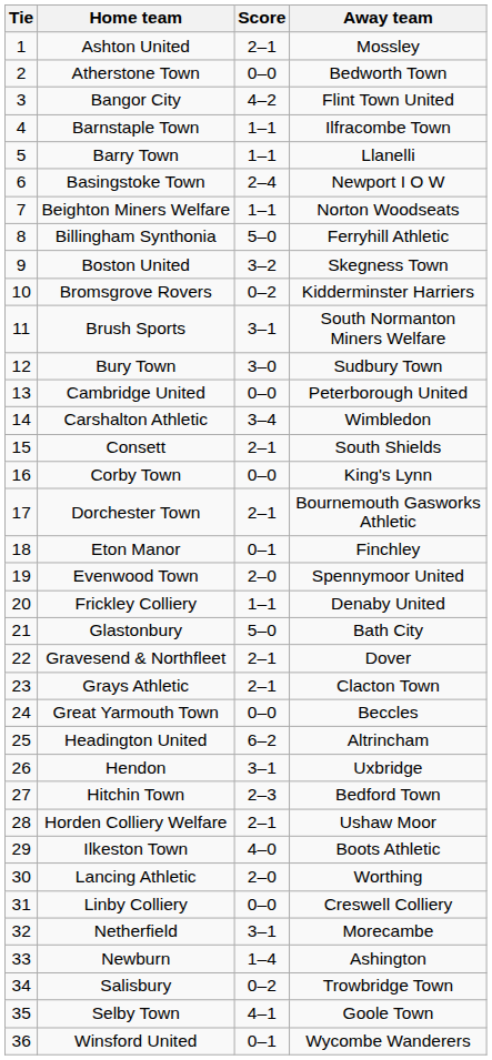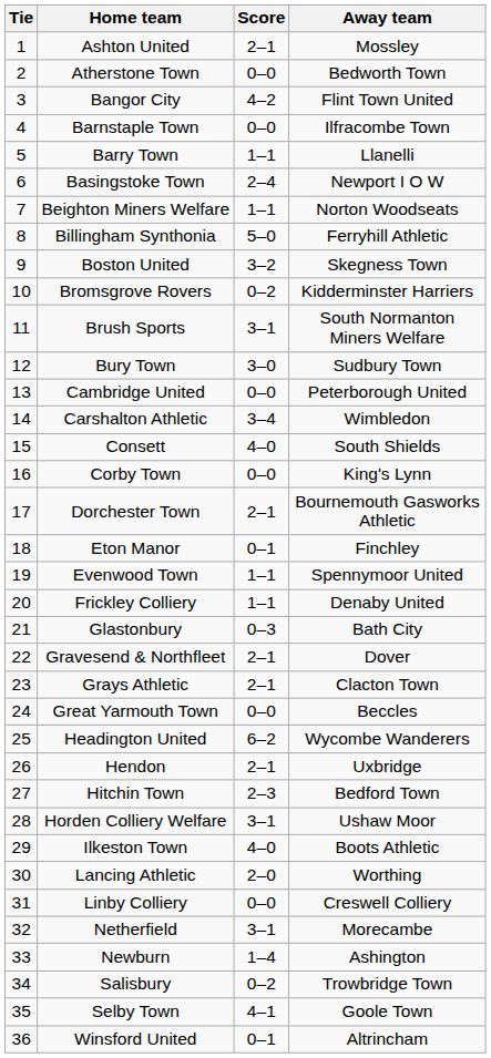 <table class="wikitable" style="text-align:center;">
 <tr>
 <th width=20>Tie</th>
 <th width=175>Home team</th>
 <th width=20>Score</th>
 <th width=175>Away team</th>
 </tr>
 <tr>
 <td>1</td>
 <td>Ashton United</td>
 <td>2–1</td>
 <td>Mossley</td>
 </tr>
 <tr>
 <td>2</td>
 <td>Atherstone Town</td>
 <td>0–0</td>
 <td>Bedworth Town</td>
 </tr>
 <tr>
 <td>3</td>
 <td>Bangor City</td>
 <td>4–2</td>
 <td>Flint Town United</td>
 </tr>
 <tr>
 <td>4</td>
 <td>Barnstaple Town</td>
-<td>1–1</td>
+<td>0–0</td>
 <td>Ilfracombe Town</td>
 </tr>
 <tr>
 <td>5</td>
 <td>Barry Town</td>
 <td>1–1</td>
 <td>Llanelli</td>
 </tr>
 <tr>
 <td>6</td>
 <td>Basingstoke Town</td>
 <td>2–4</td>
 <td>Newport I O W</td>
 </tr>
 <tr>
 <td>7</td>
 <td>Beighton Miners Welfare</td>
 <td>1–1</td>
 <td>Norton Woodseats</td>
 </tr>
 <tr>
 <td>8</td>
 <td>Billingham Synthonia</td>
 <td>5–0</td>
 <td>Ferryhill Athletic</td>
 </tr>
 <tr>
 <td>9</td>
 <td>Boston United</td>
 <td>3–2</td>
 <td>Skegness Town</td>
 </tr>
 <tr>
 <td>10</td>
 <td>Bromsgrove Rovers</td>
 <td>0–2</td>
 <td>Kidderminster Harriers</td>
 </tr>
 <tr>
 <td>11</td>
 <td>Brush Sports</td>
 <td>3–1</td>
 <td>South Normanton Miners Welfare</td>
 </tr>
 <tr>
 <td>12</td>
 <td>Bury Town</td>
 <td>3–0</td>
 <td>Sudbury Town</td>
 </tr>
 <tr>
 <td>13</td>
 <td>Cambridge United</td>
 <td>0–0</td>
 <td>Peterborough United</td>
 </tr>
 <tr>
 <td>14</td>
 <td>Carshalton Athletic</td>
 <td>3–4</td>
 <td>Wimbledon</td>
 </tr>
 <tr>
 <td>15</td>
 <td>Consett</td>
-<td>2–1</td>
+<td>4–0</td>
 <td>South Shields</td>
 </tr>
 <tr>
 <td>16</td>
 <td>Corby Town</td>
 <td>0–0</td>
 <td>King's Lynn</td>
 </tr>
 <tr>
 <td>17</td>
 <td>Dorchester Town</td>
 <td>2–1</td>
 <td>Bournemouth Gasworks Athletic</td>
 </tr>
 <tr>
 <td>18</td>
 <td>Eton Manor</td>
 <td>0–1</td>
 <td>Finchley</td>
 </tr>
 <tr>
 <td>19</td>
 <td>Evenwood Town</td>
-<td>2–0</td>
+<td>1–1</td>
 <td>Spennymoor United</td>
 </tr>
 <tr>
 <td>20</td>
 <td>Frickley Colliery</td>
 <td>1–1</td>
 <td>Denaby United</td>
 </tr>
 <tr>
 <td>21</td>
 <td>Glastonbury</td>
-<td>5–0</td>
+<td>0–3</td>
 <td>Bath City</td>
 </tr>
 <tr>
 <td>22</td>
 <td>Gravesend & Northfleet</td>
 <td>2–1</td>
 <td>Dover</td>
 </tr>
 <tr>
 <td>23</td>
 <td>Grays Athletic</td>
 <td>2–1</td>
 <td>Clacton Town</td>
 </tr>
 <tr>
 <td>24</td>
 <td>Great Yarmouth Town</td>
 <td>0–0</td>
 <td>Beccles</td>
 </tr>
 <tr>
 <td>25</td>
 <td>Headington United</td>
 <td>6–2</td>
-<td>Altrincham</td>
+<td>Wycombe Wanderers</td>
 </tr>
 <tr>
 <td>26</td>
 <td>Hendon</td>
-<td>3–1</td>
+<td>2–1</td>
 <td>Uxbridge</td>
 </tr>
 <tr>
 <td>27</td>
 <td>Hitchin Town</td>
 <td>2–3</td>
 <td>Bedford Town</td>
 </tr>
 <tr>
 <td>28</td>
 <td>Horden Colliery Welfare</td>
-<td>2–1</td>
+<td>3–1</td>
 <td>Ushaw Moor</td>
 </tr>
 <tr>
 <td>29</td>
 <td>Ilkeston Town</td>
 <td>4–0</td>
 <td>Boots Athletic</td>
 </tr>
 <tr>
 <td>30</td>
 <td>Lancing Athletic</td>
 <td>2–0</td>
 <td>Worthing</td>
 </tr>
 <tr>
 <td>31</td>
 <td>Linby Colliery</td>
 <td>0–0</td>
 <td>Creswell Colliery</td>
 </tr>
 <tr>
 <td>32</td>
 <td>Netherfield</td>
 <td>3–1</td>
 <td>Morecambe</td>
 </tr>
 <tr>
 <td>33</td>
 <td>Newburn</td>
 <td>1–4</td>
 <td>Ashington</td>
 </tr>
 <tr>
 <td>34</td>
 <td>Salisbury</td>
 <td>0–2</td>
 <td>Trowbridge Town</td>
 </tr>
 <tr>
 <td>35</td>
 <td>Selby Town</td>
 <td>4–1</td>
 <td>Goole Town</td>
 </tr>
 <tr>
 <td>36</td>
 <td>Winsford United</td>
 <td>0–1</td>
-<td>Wycombe Wanderers</td>
+<td>Altrincham</td>
 </tr>
 </table>
